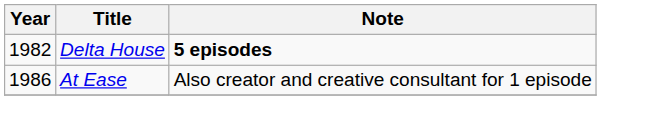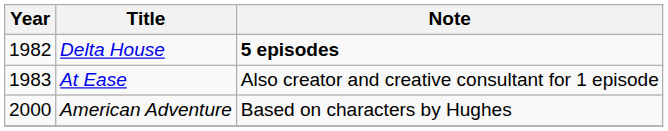 <table class="wikitable sortable">
 <tr>
 <th scope="col">Year</th>
 <th scope="col">Title</th>
 <th scope="col">Note</th>
 </tr>
 <tr>
 <td>1982</td>
 <td scope="row"><em><a href='#'>Delta House</a></em></td>
 <td><strong>5 episodes</strong></td>
 </tr>
 <tr>
-<td>1986</td>
+<td>1983</td>
 <td scope="row"><em><a href='#'>At Ease</a></em></td>
 <td>Also creator and creative consultant for 1 episode</td>
 </tr>
 <tr>
+<td>2000</td>
+<td scope="row"><em>American Adventure</em></td>
+<td>Based on characters by Hughes</td>
+</tr>
+<tr>
 </tr>
 </table>
